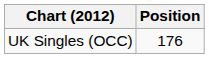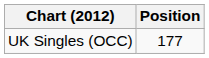 <table class="wikitable plainrowheaders">
 <tr>
 <th scope="col">Chart (2012)</th>
 <th scope="col">Position</th>
 </tr>
 <tr>
 <td>UK Singles (OCC)</td>
-<td align="center">176</td>
+<td align="center">177</td>
 </tr>
 </table>
